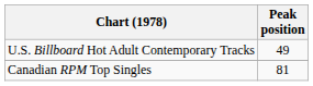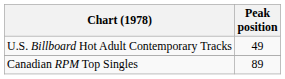 <table class="wikitable sortable">
 <tr>
 <th align="left">Chart (1978)</th>
 <th align="center">Peak<br>position</th>
 </tr>
 <tr>
 <td align="left">U.S. <em>Billboard</em> Hot Adult Contemporary Tracks</td>
 <td align="center">49</td>
 </tr>
 <tr>
 </tr>
 <tr>
 <td align="left">Canadian <em>RPM</em> Top Singles</td>
-<td align="center">81</td>
+<td align="center">89</td>
 </tr>
 </table>
